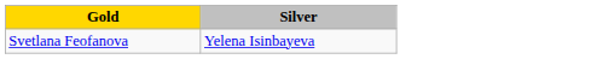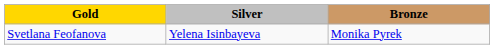 <table class="wikitable" style="text-align:left">
 <tr align="center">
 <td width=200 bgcolor=gold><strong>Gold</strong></td>
 <td width=200 bgcolor=silver><strong>Silver</strong></td>
+<td width=200 bgcolor=CC9966><strong>Bronze</strong></td>
 </tr>
 <tr>
 <td><a href='#'>Svetlana Feofanova</a><br><em></em></td>
 <td><a href='#'>Yelena Isinbayeva</a><br><em></em></td>
+<td><a href='#'>Monika Pyrek</a><br><em></em></td>
 </tr>
 </table>
